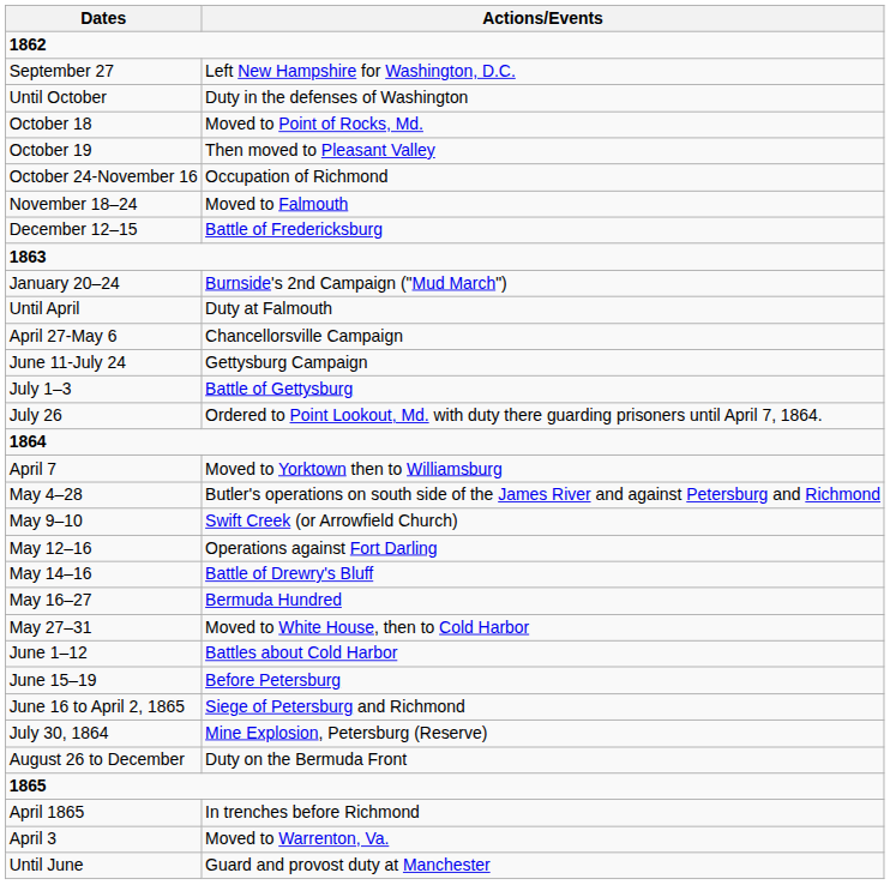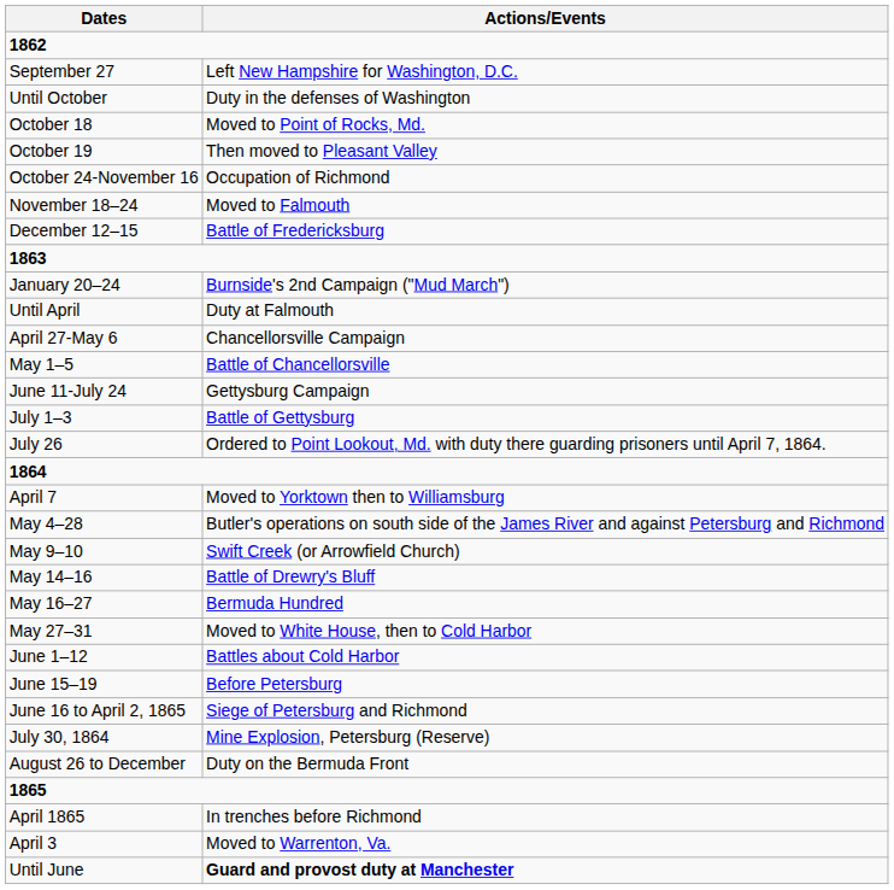 <table class="wikitable">
 <tr>
 <th>Dates</th>
 <th>Actions/Events</th>
 </tr>
 <tr>
 <td colspan=2><strong>1862</strong></td>
 </tr>
 <tr>
 <td>September 27</td>
 <td>Left <a href='#'>New Hampshire</a> for <a href='#'>Washington, D.C.</a></td>
 </tr>
 <tr>
 <td>Until October</td>
 <td>Duty in the defenses of Washington</td>
 </tr>
 <tr>
 <td>October 18</td>
 <td>Moved to <a href='#'>Point of Rocks, Md.</a></td>
 </tr>
 <tr>
 <td>October 19</td>
 <td>Then moved to <a href='#'>Pleasant Valley</a></td>
 </tr>
 <tr>
 <td>October 24-November 16</td>
 <td>Occupation of Richmond</td>
 </tr>
 <tr>
 <td>November 18–24</td>
 <td>Moved to <a href='#'>Falmouth</a></td>
 </tr>
 <tr>
 <td>December 12–15</td>
 <td><a href='#'>Battle of Fredericksburg</a></td>
 </tr>
 <tr>
 <td colspan=2><strong>1863</strong></td>
 </tr>
 <tr>
 <td>January 20–24</td>
 <td><a href='#'>Burnside</a>'s 2nd Campaign ("<a href='#'>Mud March</a>")</td>
 </tr>
 <tr>
 <td>Until April</td>
 <td>Duty at Falmouth</td>
 </tr>
 <tr>
 <td>April 27-May 6</td>
 <td>Chancellorsville Campaign</td>
 </tr>
 <tr>
+<td>May 1–5</td>
+<td><a href='#'>Battle of Chancellorsville</a></td>
+</tr>
+<tr>
 <td>June 11-July 24</td>
 <td>Gettysburg Campaign</td>
 </tr>
 <tr>
 <td>July 1–3</td>
 <td><a href='#'>Battle of Gettysburg</a></td>
 </tr>
 <tr>
 <td>July 26</td>
 <td>Ordered to <a href='#'>Point Lookout, Md.</a> with duty there guarding prisoners until April 7, 1864.</td>
 </tr>
 <tr>
 <td colspan =2><strong>1864</strong></td>
 </tr>
 <tr>
 <td>April 7</td>
 <td>Moved to <a href='#'>Yorktown</a> then to <a href='#'>Williamsburg</a></td>
 </tr>
 <tr>
 <td>May 4–28</td>
 <td>Butler's operations on south side of the <a href='#'>James River</a> and against <a href='#'>Petersburg</a> and <a href='#'>Richmond</a></td>
 </tr>
 <tr>
 <td>May 9–10</td>
 <td><a href='#'>Swift Creek</a> (or Arrowfield Church)</td>
-</tr>
-<tr>
-<td>May 12–16</td>
-<td>Operations against <a href='#'>Fort Darling</a></td>
 </tr>
 <tr>
 <td>May 14–16</td>
 <td><a href='#'>Battle of Drewry's Bluff</a></td>
 </tr>
 <tr>
 <td>May 16–27</td>
 <td><a href='#'>Bermuda Hundred</a></td>
 </tr>
 <tr>
 <td>May 27–31</td>
 <td>Moved to <a href='#'>White House</a>, then to <a href='#'>Cold Harbor</a></td>
 </tr>
 <tr>
 <td>June 1–12</td>
 <td><a href='#'>Battles about Cold Harbor</a></td>
 </tr>
 <tr>
 <td>June 15–19</td>
 <td><a href='#'>Before Petersburg</a></td>
 </tr>
 <tr>
 <td>June 16 to April 2, 1865</td>
 <td><a href='#'>Siege of Petersburg</a> and Richmond</td>
 </tr>
 <tr>
 <td>July 30, 1864</td>
 <td><a href='#'>Mine Explosion</a>, Petersburg (Reserve)</td>
 </tr>
 <tr>
 <td>August 26 to December</td>
 <td>Duty on the Bermuda Front</td>
 </tr>
 <tr>
 <td colspan = 2><strong>1865</strong></td>
 </tr>
 <tr>
 <td>April 1865</td>
 <td>In trenches before Richmond</td>
 </tr>
 <tr>
 <td>April 3</td>
 <td>Moved to <a href='#'>Warrenton, Va.</a></td>
 </tr>
 <tr>
 <td>Until June</td>
-<td>Guard and provost duty at <a href='#'>Manchester</a></td>
+<td><strong>Guard and provost duty at <a href='#'>Manchester</a></strong></td>
 </tr>
 </table>
